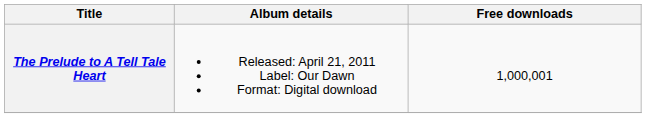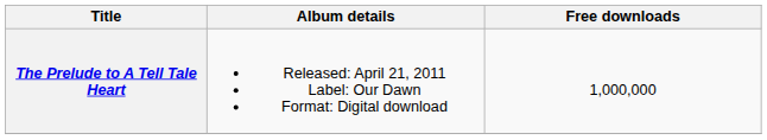 <table class="wikitable plainrowheaders" style="text-align:center;" border="1">
 <tr>
 <th scope="col" style="width:13em;">Title</th>
 <th scope="col" style="width:18em;">Album details</th>
 <th scope="col" style="width:18em;">Free downloads</th>
 </tr>
 <tr>
 <th scope="row"><em><a href='#'>The Prelude to A Tell Tale Heart</a></em></th>
 <td><br><ul><li>Released: April 21, 2011</li><li>Label: Our Dawn</li><li>Format: Digital download</li></ul></td>
-<td><br>1,000,001</td>
+<td><br>1,000,000</td>
 </tr>
 <tr>
 </tr>
 </table>
